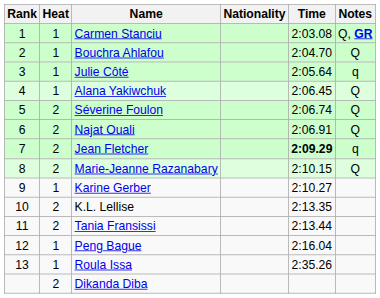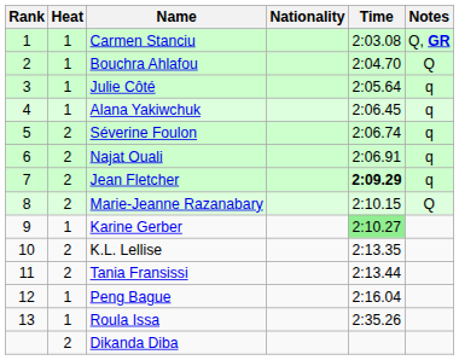 <table class="wikitable sortable" style="text-align:center; font-size:95%">
 <tr>
 <th>Rank</th>
 <th>Heat</th>
 <th>Name</th>
 <th>Nationality</th>
 <th>Time</th>
 <th>Notes</th>
 </tr>
 <tr bgcolor=ccffcc>
 <td>1</td>
 <td>1</td>
 <td align=left><a href='#'>Carmen Stanciu</a></td>
 <td align=left></td>
 <td>2:03.08</td>
 <td>Q, <strong><a href='#'>GR</a></strong></td>
 </tr>
 <tr bgcolor=ccffcc>
 <td>2</td>
 <td>1</td>
 <td align=left><a href='#'>Bouchra Ahlafou</a></td>
 <td align=left></td>
 <td>2:04.70</td>
 <td>Q</td>
 </tr>
 <tr bgcolor=ccffcc>
 <td>3</td>
 <td>1</td>
 <td align=left><a href='#'>Julie Côté</a></td>
 <td align=left></td>
 <td>2:05.64</td>
 <td>q</td>
 </tr>
 <tr bgcolor=ddffdd>
 <td>4</td>
 <td>1</td>
 <td align=left><a href='#'>Alana Yakiwchuk</a></td>
 <td align=left></td>
 <td>2:06.45</td>
-<td>Q</td>
+<td>q</td>
 </tr>
 <tr bgcolor=ccffcc>
 <td>5</td>
 <td>2</td>
 <td align=left><a href='#'>Séverine Foulon</a></td>
 <td align=left></td>
 <td>2:06.74</td>
-<td>Q</td>
+<td>q</td>
 </tr>
 <tr bgcolor=ccffcc>
 <td>6</td>
 <td>2</td>
 <td align=left><a href='#'>Najat Ouali</a></td>
 <td align=left></td>
 <td>2:06.91</td>
-<td>Q</td>
+<td>q</td>
 </tr>
 <tr bgcolor=ccffcc>
 <td>7</td>
 <td>2</td>
 <td align=left><a href='#'>Jean Fletcher</a></td>
 <td align=left></td>
 <td><strong>2:09.29</strong></td>
 <td>q</td>
 </tr>
 <tr bgcolor=ddffdd>
 <td>8</td>
 <td>2</td>
 <td align=left><a href='#'>Marie-Jeanne Razanabary</a></td>
 <td align=left></td>
 <td>2:10.15</td>
 <td>Q</td>
 </tr>
 <tr>
 <td>9</td>
 <td>1</td>
 <td align=left><a href='#'>Karine Gerber</a></td>
 <td align=left></td>
-<td>2:10.27</td>
+<td style="background: lightgreen;">2:10.27</td>
 <td></td>
 </tr>
 <tr>
 <td>10</td>
 <td>2</td>
 <td align=left>K.L. Lellise</td>
 <td align=left></td>
 <td>2:13.35</td>
 <td></td>
 </tr>
 <tr>
 <td>11</td>
 <td>2</td>
 <td align=left><a href='#'>Tania Fransissi</a></td>
 <td align=left></td>
 <td>2:13.44</td>
 <td></td>
 </tr>
 <tr>
 <td>12</td>
 <td>1</td>
 <td align=left><a href='#'>Peng Bague</a></td>
 <td align=left></td>
 <td>2:16.04</td>
 <td></td>
 </tr>
 <tr>
 <td>13</td>
 <td>1</td>
 <td align=left><a href='#'>Roula Issa</a></td>
 <td align=left></td>
 <td>2:35.26</td>
 <td></td>
 </tr>
 <tr>
 <td></td>
 <td>2</td>
 <td align=left><a href='#'>Dikanda Diba</a></td>
 <td align=left></td>
 <td></td>
 <td></td>
 </tr>
 </table>
